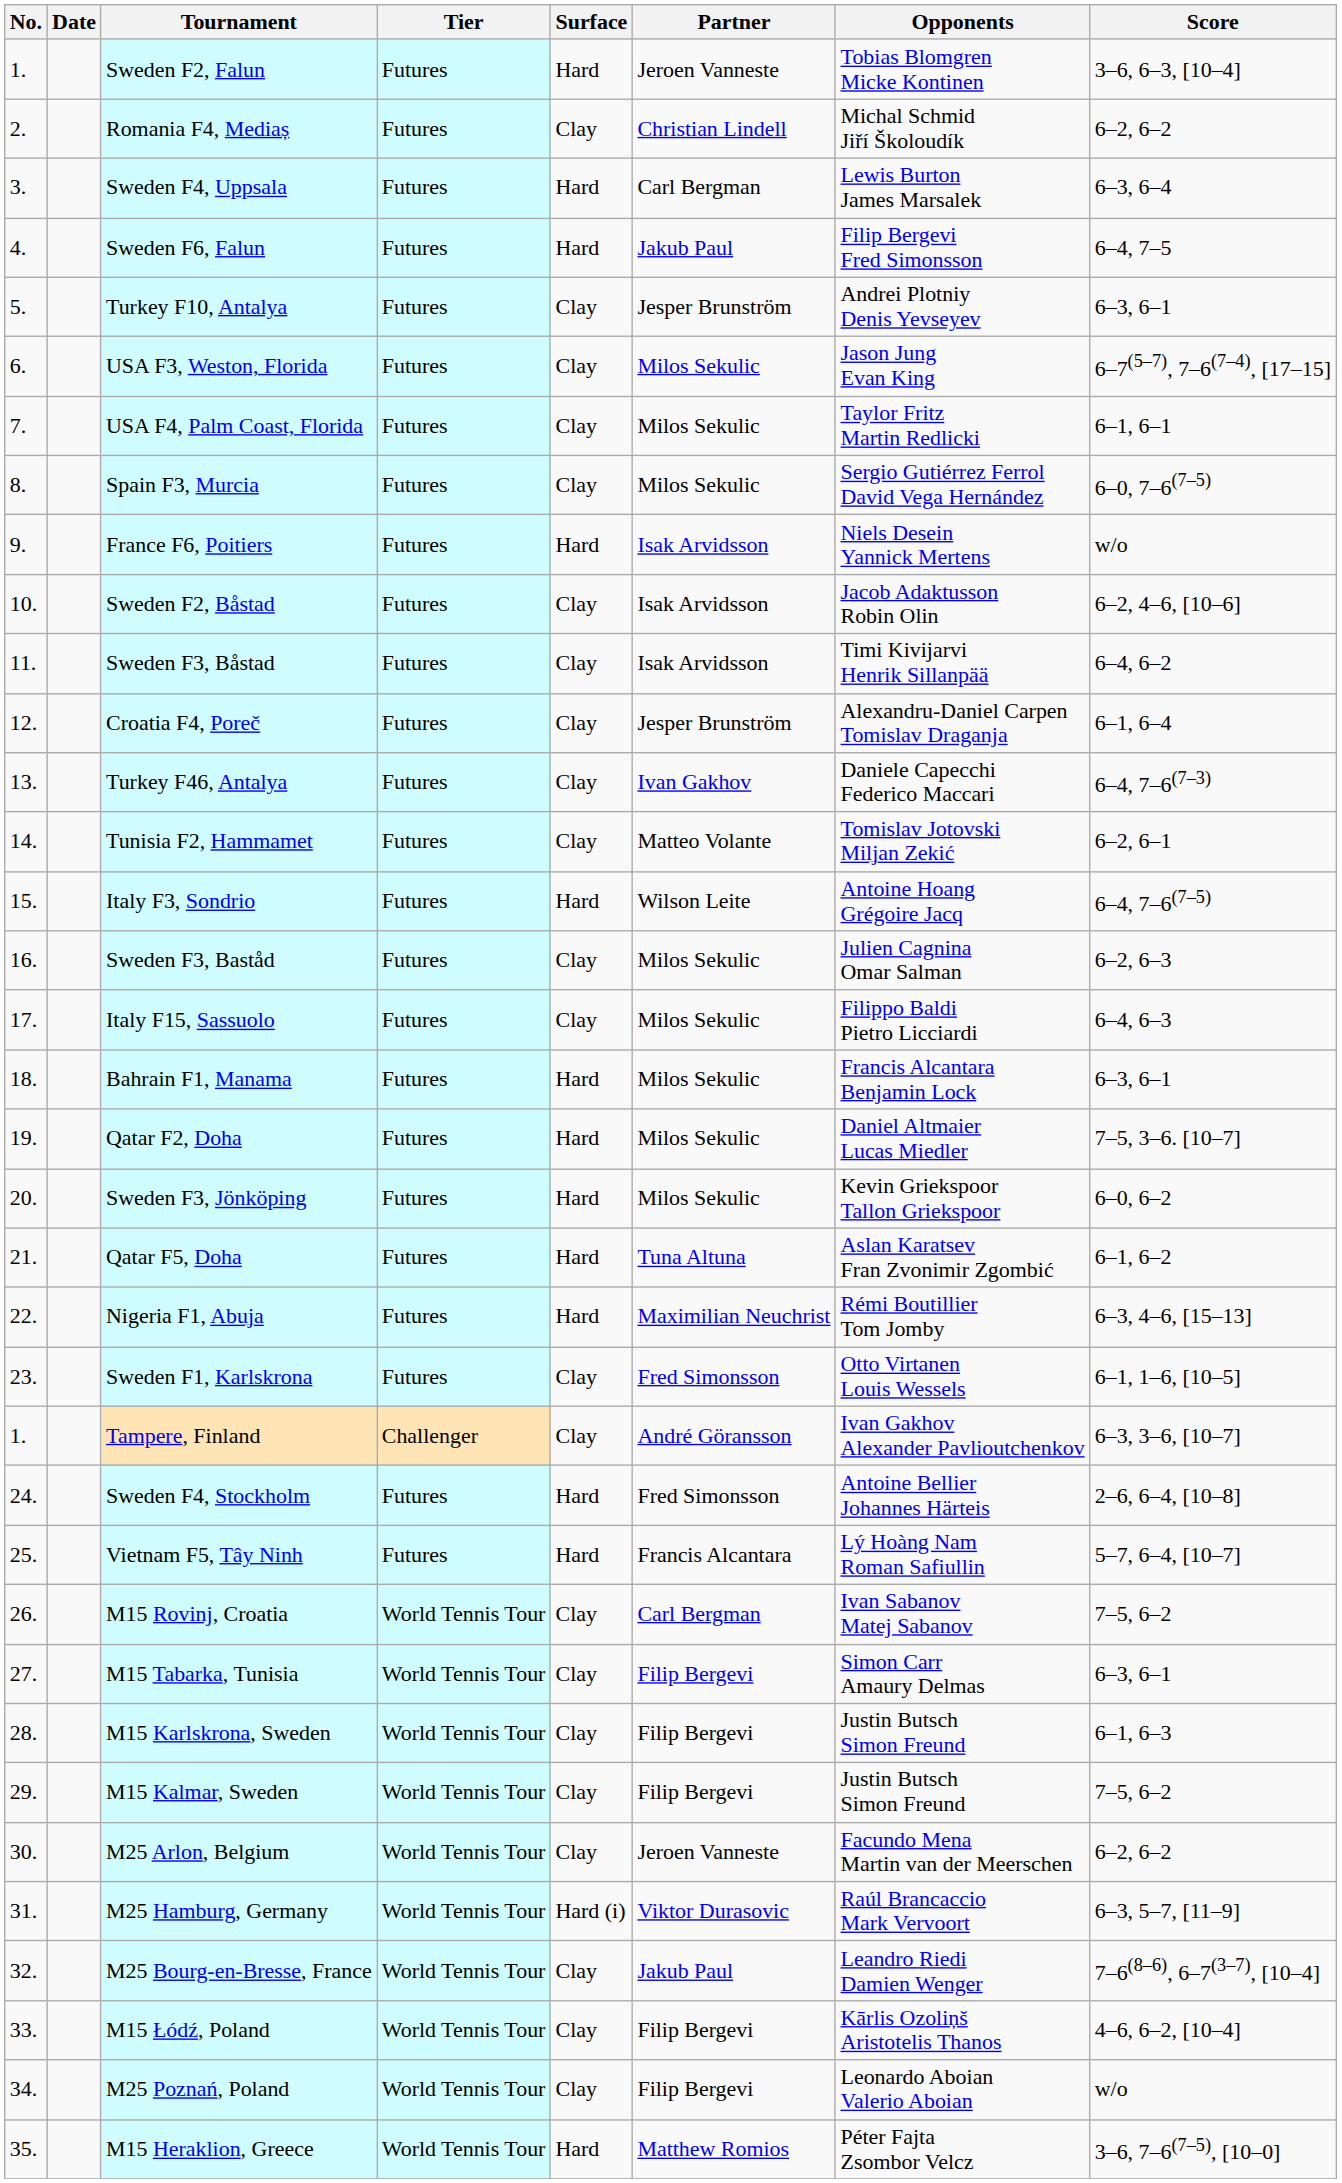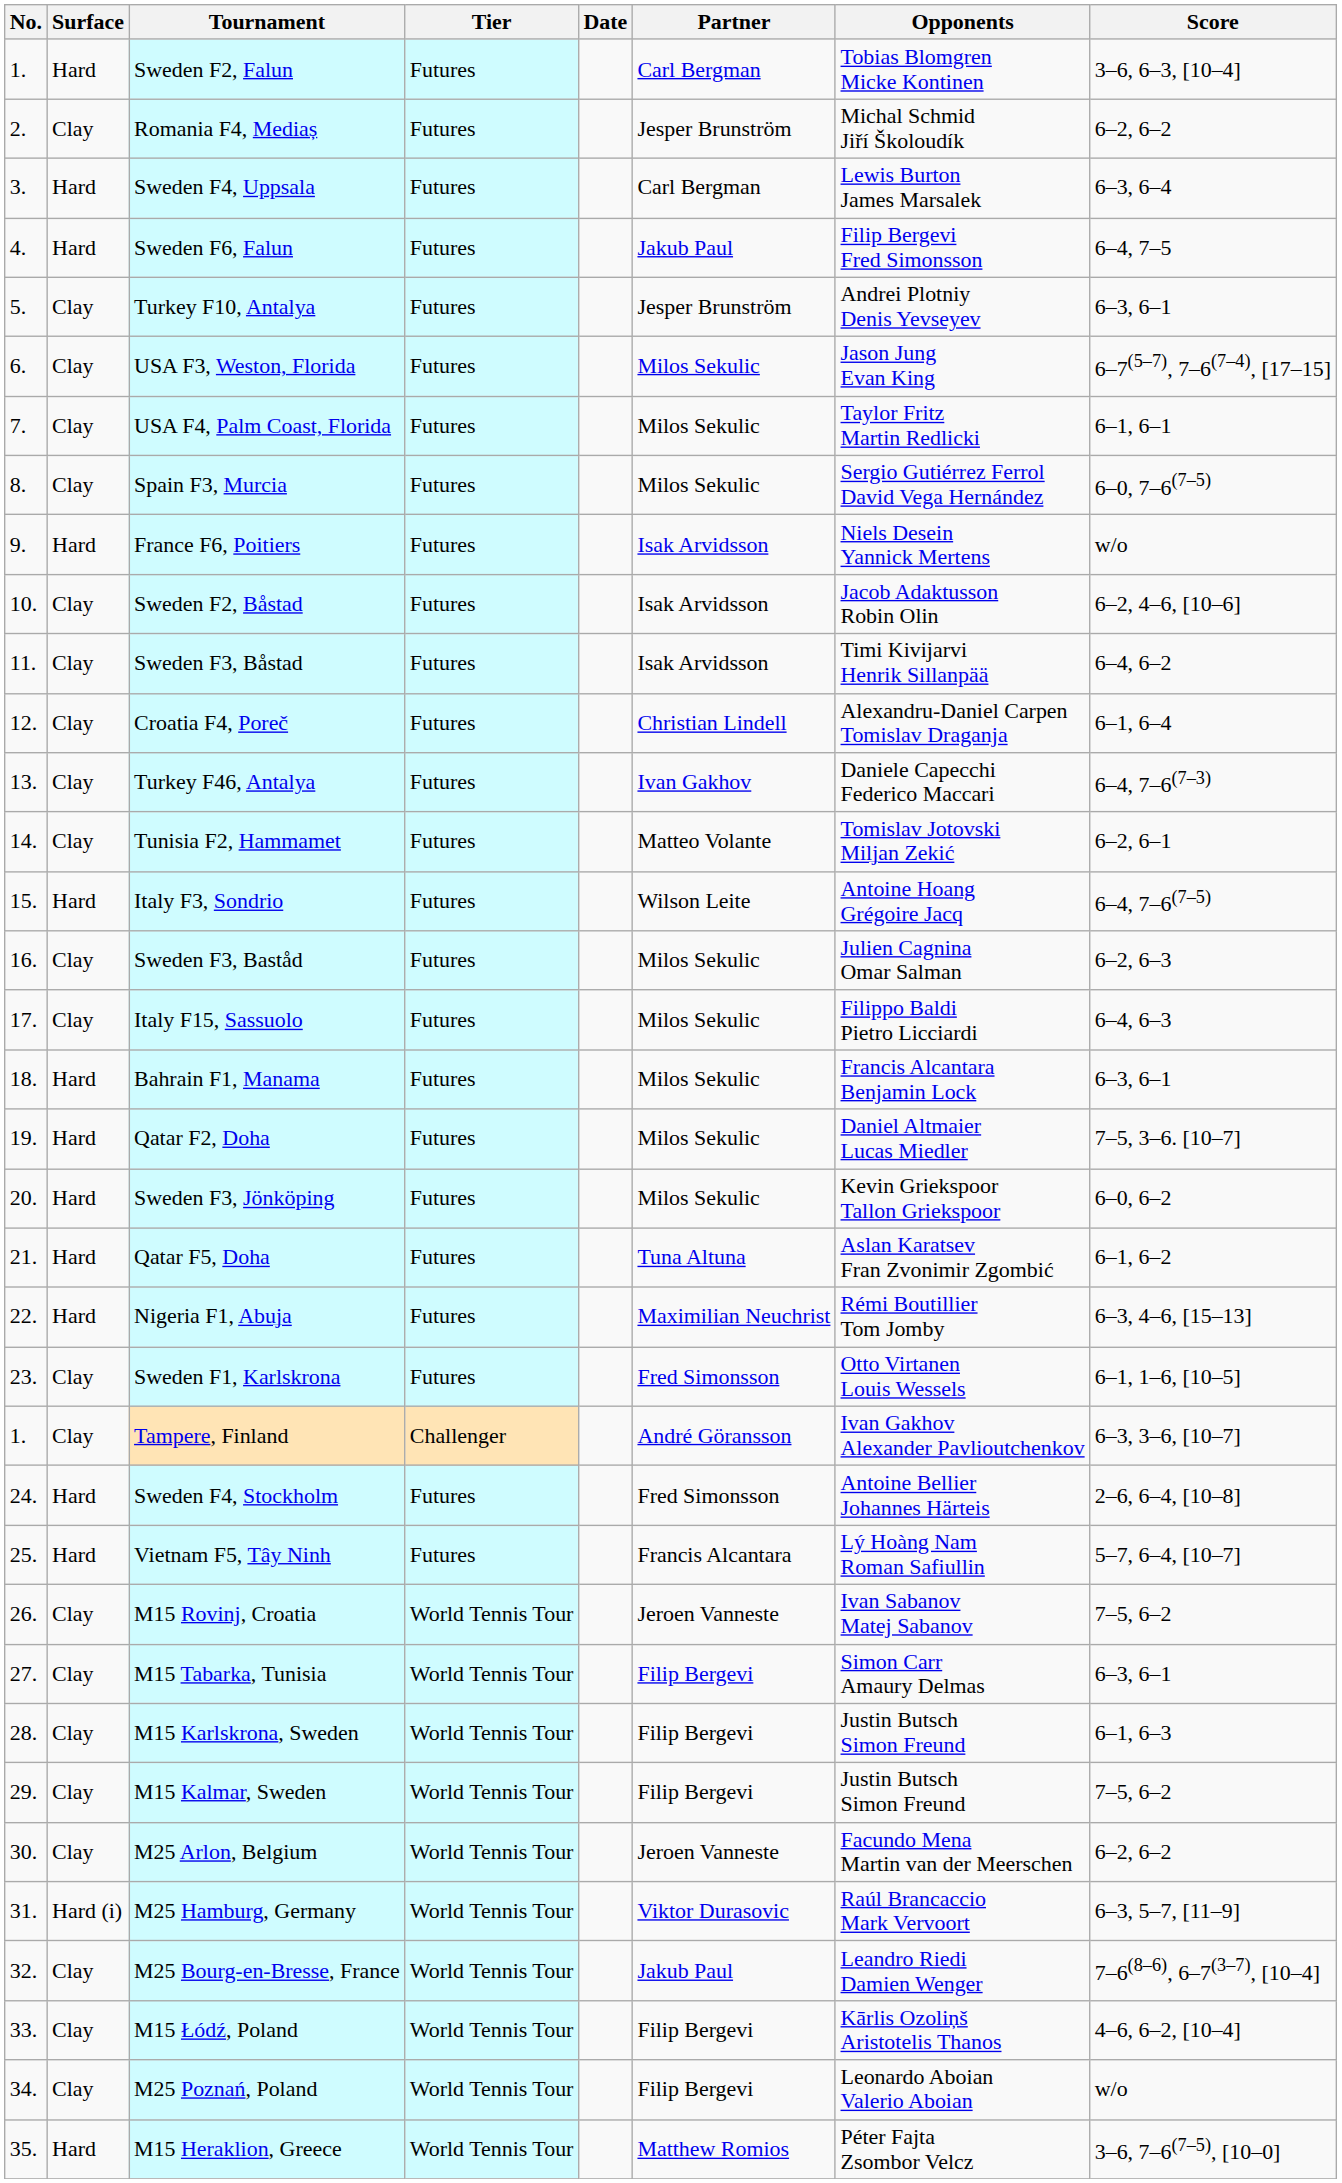 <table class="sortable wikitable">
 <tr>
 <th class="unsortable">No.</th>
-<th>Date</th>
+<th>Surface</th>
 <th>Tournament</th>
 <th>Tier</th>
-<th>Surface</th>
+<th>Date</th>
 <th>Partner</th>
 <th>Opponents</th>
 <th class="unsortable">Score</th>
 </tr>
 <tr>
 <td>1.</td>
-<td></td>
+<td>Hard</td>
 <td style="background:#cffcff;">Sweden F2, <a href='#'>Falun</a></td>
 <td style="background:#cffcff;">Futures</td>
-<td>Hard</td>
-<td> Jeroen Vanneste</td>
+<td></td>
+<td> <a href='#'>Carl Bergman</a></td>
 <td> <a href='#'>Tobias Blomgren</a><br> <a href='#'>Micke Kontinen</a></td>
 <td>3–6, 6–3, [10–4]</td>
 </tr>
 <tr>
 <td>2.</td>
-<td></td>
+<td>Clay</td>
 <td style="background:#cffcff;">Romania F4, <a href='#'>Mediaș</a></td>
 <td style="background:#cffcff;">Futures</td>
-<td>Clay</td>
-<td> <a href='#'>Christian Lindell</a></td>
+<td></td>
+<td> Jesper Brunström</td>
 <td> Michal Schmid<br> Jiří Školoudík</td>
 <td>6–2, 6–2</td>
 </tr>
 <tr>
 <td>3.</td>
-<td></td>
+<td>Hard</td>
 <td style="background:#cffcff;">Sweden F4, <a href='#'>Uppsala</a></td>
 <td style="background:#cffcff;">Futures</td>
-<td>Hard</td>
+<td></td>
 <td> Carl Bergman</td>
 <td> <a href='#'>Lewis Burton</a><br> James Marsalek</td>
 <td>6–3, 6–4</td>
 </tr>
 <tr>
 <td>4.</td>
-<td></td>
+<td>Hard</td>
 <td style="background:#cffcff;">Sweden F6, <a href='#'>Falun</a></td>
 <td style="background:#cffcff;">Futures</td>
-<td>Hard</td>
+<td></td>
 <td> <a href='#'>Jakub Paul</a></td>
 <td> <a href='#'>Filip Bergevi</a><br> <a href='#'>Fred Simonsson</a></td>
 <td>6–4, 7–5</td>
 </tr>
 <tr>
 <td>5.</td>
-<td></td>
+<td>Clay</td>
 <td style="background:#cffcff;">Turkey F10, <a href='#'>Antalya</a></td>
 <td style="background:#cffcff;">Futures</td>
-<td>Clay</td>
+<td></td>
 <td> Jesper Brunström</td>
 <td> Andrei Plotniy<br> <a href='#'>Denis Yevseyev</a></td>
 <td>6–3, 6–1</td>
 </tr>
 <tr>
 <td>6.</td>
-<td></td>
+<td>Clay</td>
 <td style="background:#cffcff;">USA F3, <a href='#'>Weston, Florida</a></td>
 <td style="background:#cffcff;">Futures</td>
-<td>Clay</td>
+<td></td>
 <td> <a href='#'>Milos Sekulic</a></td>
 <td> <a href='#'>Jason Jung</a><br> <a href='#'>Evan King</a></td>
 <td>6–7<sup>(5–7)</sup>, 7–6<sup>(7–4)</sup>, [17–15]</td>
 </tr>
 <tr>
 <td>7.</td>
-<td></td>
+<td>Clay</td>
 <td style="background:#cffcff;">USA F4, <a href='#'>Palm Coast, Florida</a></td>
 <td style="background:#cffcff;">Futures</td>
-<td>Clay</td>
+<td></td>
 <td> Milos Sekulic</td>
 <td> <a href='#'>Taylor Fritz</a><br> <a href='#'>Martin Redlicki</a></td>
 <td>6–1, 6–1</td>
 </tr>
 <tr>
 <td>8.</td>
-<td></td>
+<td>Clay</td>
 <td style="background:#cffcff;">Spain F3, <a href='#'>Murcia</a></td>
 <td style="background:#cffcff;">Futures</td>
-<td>Clay</td>
+<td></td>
 <td> Milos Sekulic</td>
 <td> <a href='#'>Sergio Gutiérrez Ferrol</a><br> <a href='#'>David Vega Hernández</a></td>
 <td>6–0, 7–6<sup>(7–5)</sup></td>
 </tr>
 <tr>
 <td>9.</td>
-<td></td>
+<td>Hard</td>
 <td style="background:#cffcff;">France F6, <a href='#'>Poitiers</a></td>
 <td style="background:#cffcff;">Futures</td>
-<td>Hard</td>
+<td></td>
 <td> <a href='#'>Isak Arvidsson</a></td>
 <td> <a href='#'>Niels Desein</a><br> <a href='#'>Yannick Mertens</a></td>
 <td>w/o</td>
 </tr>
 <tr>
 <td>10.</td>
-<td></td>
+<td>Clay</td>
 <td style="background:#cffcff;">Sweden F2, <a href='#'>Båstad</a></td>
 <td style="background:#cffcff;">Futures</td>
-<td>Clay</td>
+<td></td>
 <td> Isak Arvidsson</td>
 <td> <a href='#'>Jacob Adaktusson</a><br> Robin Olin</td>
 <td>6–2, 4–6, [10–6]</td>
 </tr>
 <tr>
 <td>11.</td>
-<td></td>
+<td>Clay</td>
 <td style="background:#cffcff;">Sweden F3, Båstad</td>
 <td style="background:#cffcff;">Futures</td>
-<td>Clay</td>
+<td></td>
 <td> Isak Arvidsson</td>
 <td> Timi Kivijarvi<br> <a href='#'>Henrik Sillanpää</a></td>
 <td>6–4, 6–2</td>
 </tr>
 <tr>
 <td>12.</td>
-<td></td>
+<td>Clay</td>
 <td style="background:#cffcff;">Croatia F4, <a href='#'>Poreč</a></td>
 <td style="background:#cffcff;">Futures</td>
-<td>Clay</td>
-<td> Jesper Brunström</td>
+<td></td>
+<td> <a href='#'>Christian Lindell</a></td>
 <td> Alexandru-Daniel Carpen<br> <a href='#'>Tomislav Draganja</a></td>
 <td>6–1, 6–4</td>
 </tr>
 <tr>
 <td>13.</td>
-<td></td>
+<td>Clay</td>
 <td style="background:#cffcff;">Turkey F46, <a href='#'>Antalya</a></td>
 <td style="background:#cffcff;">Futures</td>
-<td>Clay</td>
+<td></td>
 <td> <a href='#'>Ivan Gakhov</a></td>
 <td> Daniele Capecchi<br> Federico Maccari</td>
 <td>6–4, 7–6<sup>(7–3)</sup></td>
 </tr>
 <tr>
 <td>14.</td>
-<td></td>
+<td>Clay</td>
 <td style="background:#cffcff;">Tunisia F2, <a href='#'>Hammamet</a></td>
 <td style="background:#cffcff;">Futures</td>
-<td>Clay</td>
+<td></td>
 <td> Matteo Volante</td>
 <td> <a href='#'>Tomislav Jotovski</a> <br> <a href='#'>Miljan Zekić</a></td>
 <td>6–2, 6–1</td>
 </tr>
 <tr>
 <td>15.</td>
-<td></td>
+<td>Hard</td>
 <td style="background:#cffcff;">Italy F3, <a href='#'>Sondrio</a></td>
 <td style="background:#cffcff;">Futures</td>
-<td>Hard</td>
+<td></td>
 <td> Wilson Leite</td>
 <td> <a href='#'>Antoine Hoang</a><br> <a href='#'>Grégoire Jacq</a></td>
 <td>6–4, 7–6<sup>(7–5)</sup></td>
 </tr>
 <tr>
 <td>16.</td>
-<td></td>
+<td>Clay</td>
 <td style="background:#cffcff;">Sweden F3, Baståd</td>
 <td style="background:#cffcff;">Futures</td>
-<td>Clay</td>
+<td></td>
 <td> Milos Sekulic</td>
 <td> <a href='#'>Julien Cagnina</a><br> Omar Salman</td>
 <td>6–2, 6–3</td>
 </tr>
 <tr>
 <td>17.</td>
-<td></td>
+<td>Clay</td>
 <td style="background:#cffcff;">Italy F15, <a href='#'>Sassuolo</a></td>
 <td style="background:#cffcff;">Futures</td>
-<td>Clay</td>
+<td></td>
 <td> Milos Sekulic</td>
 <td> <a href='#'>Filippo Baldi</a><br> Pietro Licciardi</td>
 <td>6–4, 6–3</td>
 </tr>
 <tr>
 <td>18.</td>
-<td></td>
+<td>Hard</td>
 <td style="background:#cffcff;">Bahrain F1, <a href='#'>Manama</a></td>
 <td style="background:#cffcff;">Futures</td>
-<td>Hard</td>
+<td></td>
 <td> Milos Sekulic</td>
 <td> <a href='#'>Francis Alcantara</a><br> <a href='#'>Benjamin Lock</a></td>
 <td>6–3, 6–1</td>
 </tr>
 <tr>
 <td>19.</td>
-<td></td>
+<td>Hard</td>
 <td style="background:#cffcff;">Qatar F2, <a href='#'>Doha</a></td>
 <td style="background:#cffcff;">Futures</td>
-<td>Hard</td>
+<td></td>
 <td> Milos Sekulic</td>
 <td> <a href='#'>Daniel Altmaier</a><br> <a href='#'>Lucas Miedler</a></td>
 <td>7–5, 3–6. [10–7]</td>
 </tr>
 <tr>
 <td>20.</td>
-<td></td>
+<td>Hard</td>
 <td style="background:#cffcff;">Sweden F3, <a href='#'>Jönköping</a></td>
 <td style="background:#cffcff;">Futures</td>
-<td>Hard</td>
+<td></td>
 <td> Milos Sekulic</td>
 <td> Kevin Griekspoor<br> <a href='#'>Tallon Griekspoor</a></td>
 <td>6–0, 6–2</td>
 </tr>
 <tr>
 <td>21.</td>
-<td></td>
+<td>Hard</td>
 <td style="background:#cffcff;">Qatar F5, <a href='#'>Doha</a></td>
 <td style="background:#cffcff;">Futures</td>
-<td>Hard</td>
+<td></td>
 <td> <a href='#'>Tuna Altuna</a></td>
 <td> <a href='#'>Aslan Karatsev</a><br> Fran Zvonimir Zgombić</td>
 <td>6–1, 6–2</td>
 </tr>
 <tr>
 <td>22.</td>
-<td></td>
+<td>Hard</td>
 <td style="background:#cffcff;">Nigeria F1, <a href='#'>Abuja</a></td>
 <td style="background:#cffcff;">Futures</td>
-<td>Hard</td>
+<td></td>
 <td> <a href='#'>Maximilian Neuchrist</a></td>
 <td> <a href='#'>Rémi Boutillier</a><br> Tom Jomby</td>
 <td>6–3, 4–6, [15–13]</td>
 </tr>
 <tr>
 <td>23.</td>
-<td></td>
+<td>Clay</td>
 <td style="background:#cffcff;">Sweden F1, <a href='#'>Karlskrona</a></td>
 <td style="background:#cffcff;">Futures</td>
-<td>Clay</td>
+<td></td>
 <td> <a href='#'>Fred Simonsson</a></td>
 <td> <a href='#'>Otto Virtanen</a><br> <a href='#'>Louis Wessels</a></td>
 <td>6–1, 1–6, [10–5]</td>
 </tr>
 <tr>
 <td>1.</td>
-<td></td>
+<td>Clay</td>
 <td style="background:moccasin;"><a href='#'>Tampere</a>, Finland</td>
 <td style="background:moccasin;">Challenger</td>
-<td>Clay</td>
+<td></td>
 <td> <a href='#'>André Göransson</a></td>
 <td> <a href='#'>Ivan Gakhov</a><br> <a href='#'>Alexander Pavlioutchenkov</a></td>
 <td>6–3, 3–6, [10–7]</td>
 </tr>
 <tr>
 <td>24.</td>
-<td></td>
+<td>Hard</td>
 <td style="background:#cffcff;">Sweden F4, <a href='#'>Stockholm</a></td>
 <td style="background:#cffcff;">Futures</td>
-<td>Hard</td>
+<td></td>
 <td> Fred Simonsson</td>
 <td> <a href='#'>Antoine Bellier</a><br> <a href='#'>Johannes Härteis</a></td>
 <td>2–6, 6–4, [10–8]</td>
 </tr>
 <tr>
 <td>25.</td>
-<td></td>
+<td>Hard</td>
 <td style="background:#cffcff;">Vietnam F5, <a href='#'>Tây Ninh</a></td>
 <td style="background:#cffcff;">Futures</td>
-<td>Hard</td>
+<td></td>
 <td> Francis Alcantara</td>
 <td> <a href='#'>Lý Hoàng Nam</a><br> <a href='#'>Roman Safiullin</a></td>
 <td>5–7, 6–4, [10–7]</td>
 </tr>
 <tr>
 <td>26.</td>
-<td></td>
+<td>Clay</td>
 <td style="background:#cffcff;">M15 <a href='#'>Rovinj</a>, Croatia</td>
 <td style="background:#cffcff;">World Tennis Tour</td>
-<td>Clay</td>
-<td> <a href='#'>Carl Bergman</a></td>
+<td></td>
+<td> Jeroen Vanneste</td>
 <td> <a href='#'>Ivan Sabanov</a><br> <a href='#'>Matej Sabanov</a></td>
 <td>7–5, 6–2</td>
 </tr>
 <tr>
 <td>27.</td>
-<td></td>
+<td>Clay</td>
 <td style="background:#cffcff;">M15 <a href='#'>Tabarka</a>, Tunisia</td>
 <td style="background:#cffcff;">World Tennis Tour</td>
-<td>Clay</td>
+<td></td>
 <td> <a href='#'>Filip Bergevi</a></td>
 <td> <a href='#'>Simon Carr</a><br> Amaury Delmas</td>
 <td>6–3, 6–1</td>
 </tr>
 <tr>
 <td>28.</td>
-<td></td>
+<td>Clay</td>
 <td style="background:#cffcff;">M15 <a href='#'>Karlskrona</a>, Sweden</td>
 <td style="background:#cffcff;">World Tennis Tour</td>
-<td>Clay</td>
+<td></td>
 <td> Filip Bergevi</td>
 <td> Justin Butsch<br> <a href='#'>Simon Freund</a></td>
 <td>6–1, 6–3</td>
 </tr>
 <tr>
 <td>29.</td>
-<td></td>
+<td>Clay</td>
 <td style="background:#cffcff;">M15 <a href='#'>Kalmar</a>, Sweden</td>
 <td style="background:#cffcff;">World Tennis Tour</td>
-<td>Clay</td>
+<td></td>
 <td> Filip Bergevi</td>
 <td> Justin Butsch<br> Simon Freund</td>
 <td>7–5, 6–2</td>
 </tr>
 <tr>
 <td>30.</td>
-<td></td>
+<td>Clay</td>
 <td style="background:#cffcff;">M25 <a href='#'>Arlon</a>, Belgium</td>
 <td style="background:#cffcff;">World Tennis Tour</td>
-<td>Clay</td>
+<td></td>
 <td> Jeroen Vanneste</td>
 <td> <a href='#'>Facundo Mena</a><br> Martin van der Meerschen</td>
 <td>6–2, 6–2</td>
 </tr>
 <tr>
 <td>31.</td>
-<td></td>
+<td>Hard (i)</td>
 <td style="background:#cffcff;">M25 <a href='#'>Hamburg</a>, Germany</td>
 <td style="background:#cffcff;">World Tennis Tour</td>
-<td>Hard (i)</td>
+<td></td>
 <td> <a href='#'>Viktor Durasovic</a></td>
 <td> <a href='#'>Raúl Brancaccio</a><br> <a href='#'>Mark Vervoort</a></td>
 <td>6–3, 5–7, [11–9]</td>
 </tr>
 <tr>
 <td>32.</td>
-<td></td>
+<td>Clay</td>
 <td style="background:#cffcff;">M25 <a href='#'>Bourg-en-Bresse</a>, France</td>
 <td style="background:#cffcff;">World Tennis Tour</td>
-<td>Clay</td>
+<td></td>
 <td> <a href='#'>Jakub Paul</a></td>
 <td> <a href='#'>Leandro Riedi</a> <br>  <a href='#'>Damien Wenger</a></td>
 <td>7–6<sup>(8–6)</sup>, 6–7<sup>(3–7)</sup>, [10–4]</td>
 </tr>
 <tr>
 <td>33.</td>
-<td></td>
+<td>Clay</td>
 <td style="background:#cffcff;">M15 <a href='#'>Łódź</a>, Poland</td>
 <td style="background:#cffcff;">World Tennis Tour</td>
-<td>Clay</td>
+<td></td>
 <td> Filip Bergevi</td>
 <td> <a href='#'>Kārlis Ozoliņš</a><br> <a href='#'>Aristotelis Thanos</a></td>
 <td>4–6, 6–2, [10–4]</td>
 </tr>
 <tr>
 <td>34.</td>
-<td></td>
+<td>Clay</td>
 <td style="background:#cffcff;">M25 <a href='#'>Poznań</a>, Poland</td>
 <td style="background:#cffcff;">World Tennis Tour</td>
-<td>Clay</td>
+<td></td>
 <td> Filip Bergevi</td>
 <td> Leonardo Aboian<br> <a href='#'>Valerio Aboian</a></td>
 <td>w/o</td>
 </tr>
 <tr>
 <td>35.</td>
-<td></td>
+<td>Hard</td>
 <td style="background:#cffcff;">M15 <a href='#'>Heraklion</a>, Greece</td>
 <td style="background:#cffcff;">World Tennis Tour</td>
-<td>Hard</td>
+<td></td>
 <td> <a href='#'>Matthew Romios</a></td>
 <td> Péter Fajta <br>  Zsombor Velcz</td>
 <td>3–6, 7–6<sup>(7–5)</sup>, [10–0]</td>
 </tr>
 </table>
